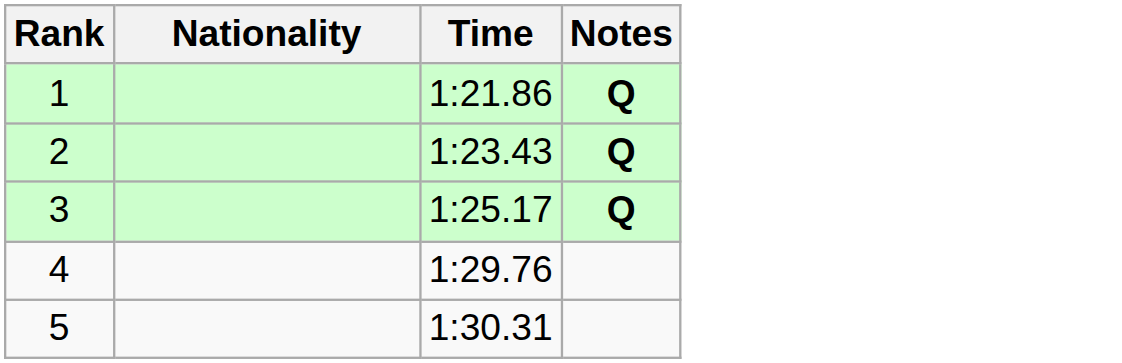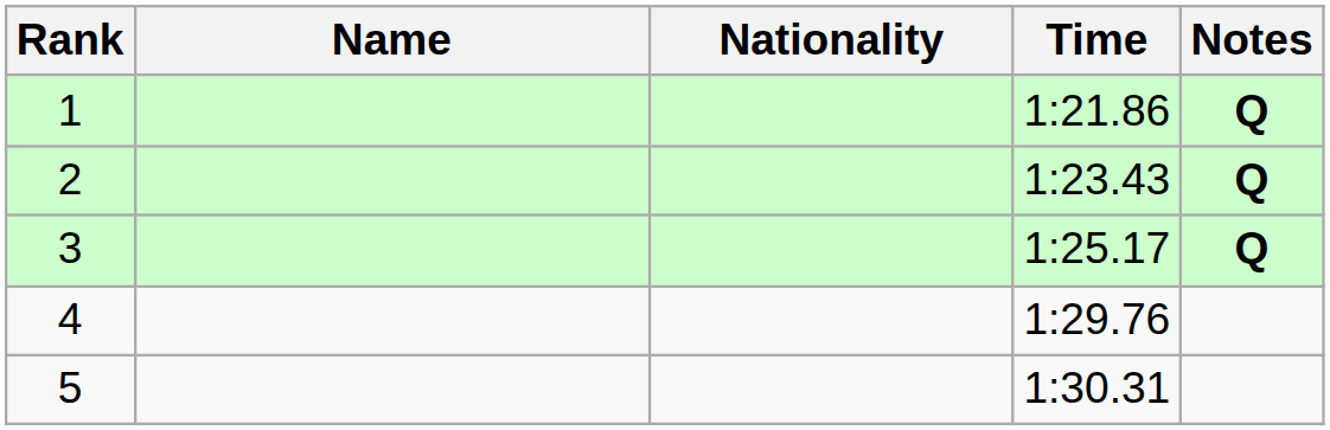 <table class="wikitable sortable" style="text-align:center">
 <tr>
 <th>Rank</th>
+<th style="width:180px">Name</th>
 <th style="width:125px">Nationality</th>
 <th>Time</th>
 <th>Notes</th>
 </tr>
 <tr style="background:#cfc;">
 <td>1</td>
 <td style="text-align:left;"></td>
+<td style="text-align:left;"></td>
 <td>1:21.86</td>
 <td><strong>Q</strong></td>
 </tr>
 <tr style="background:#cfc;">
 <td>2</td>
+<td style="text-align:left;"></td>
 <td style="text-align:left;"></td>
 <td>1:23.43</td>
 <td><strong>Q</strong></td>
 </tr>
 <tr style="background:#cfc;">
 <td>3</td>
 <td style="text-align:left;"></td>
+<td style="text-align:left;"></td>
 <td>1:25.17</td>
 <td><strong>Q</strong></td>
 </tr>
 <tr>
 <td>4</td>
+<td style="text-align:left;"></td>
 <td style="text-align:left;"></td>
 <td>1:29.76</td>
 <td></td>
 </tr>
 <tr>
 <td>5</td>
 <td style="text-align:left;"></td>
+<td style="text-align:left;"></td>
 <td>1:30.31</td>
 <td></td>
 </tr>
 </table>
